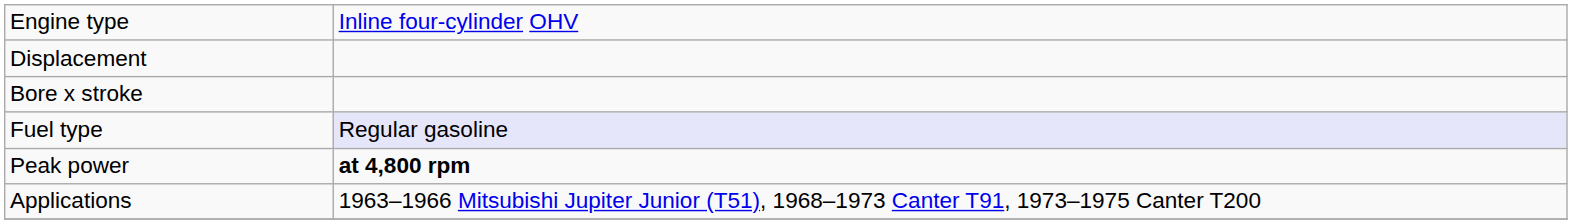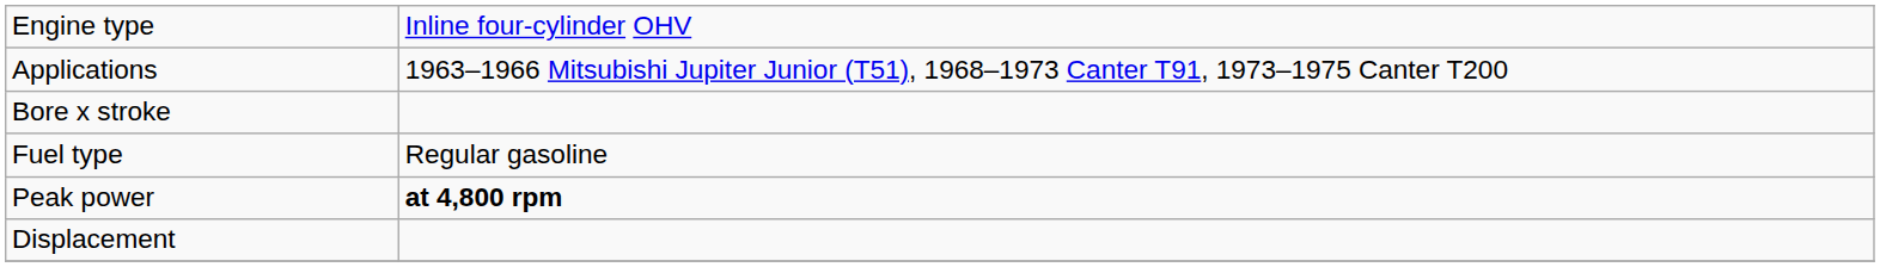 <table class="wikitable" style="width:70%;">
 <tr>
 <td style="width:16%;">Engine type</td>
 <td style="width:60%;"><a href='#'>Inline four-cylinder</a> <a href='#'>OHV</a></td>
 </tr>
 <tr>
-<td>Displacement</td>
-<td></td>
+<td>Applications</td>
+<td>1963–1966 <a href='#'>Mitsubishi Jupiter Junior (T51)</a>, 1968–1973 <a href='#'>Canter T91</a>, 1973–1975 Canter T200</td>
 </tr>
 <tr>
 <td>Bore x stroke</td>
 <td></td>
 </tr>
 <tr>
 <td>Fuel type</td>
-<td style="background: lavender;">Regular gasoline</td>
+<td>Regular gasoline</td>
 </tr>
 <tr>
 <td>Peak power</td>
 <td><strong> at 4,800 rpm<br></strong></td>
 </tr>
 <tr>
-<td>Applications</td>
-<td>1963–1966 <a href='#'>Mitsubishi Jupiter Junior (T51)</a>, 1968–1973 <a href='#'>Canter T91</a>, 1973–1975 Canter T200</td>
+<td>Displacement</td>
+<td></td>
 </tr>
 <tr>
 </tr>
 </table>
